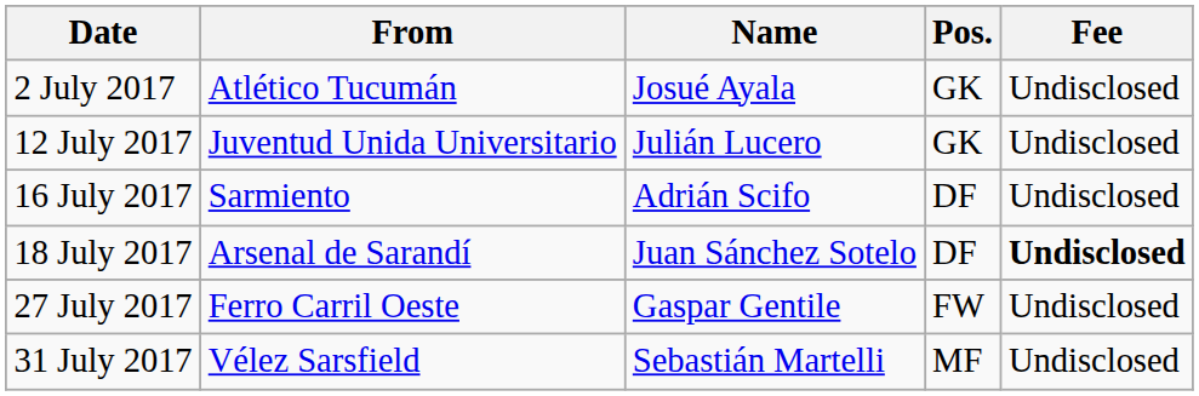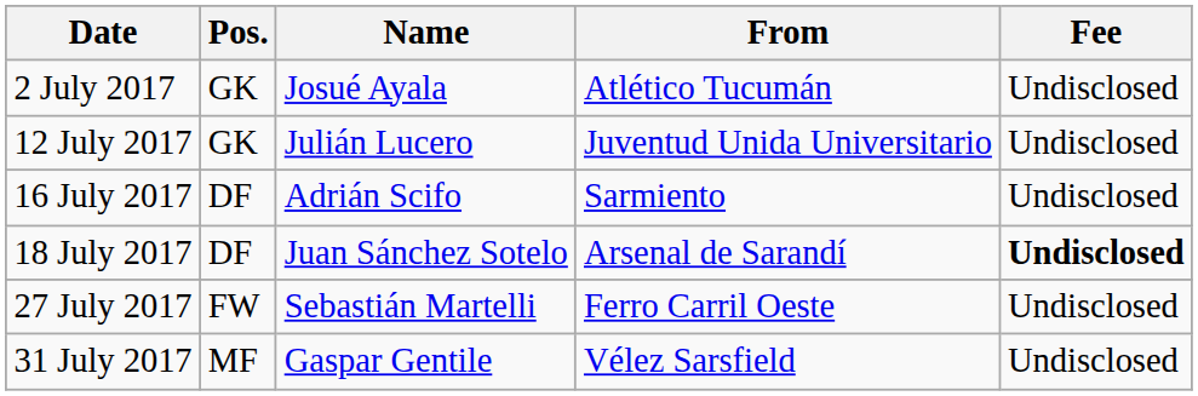 <table class="wikitable">
 <tr>
 <th>Date</th>
+<th>Pos.</th>
+<th>Name</th>
 <th>From</th>
-<th>Name</th>
-<th>Pos.</th>
 <th>Fee</th>
 </tr>
 <tr>
 <td>2 July 2017</td>
+<td>GK</td>
+<td> <a href='#'>Josué Ayala</a></td>
 <td> <a href='#'>Atlético Tucumán</a></td>
-<td> <a href='#'>Josué Ayala</a></td>
-<td>GK</td>
 <td>Undisclosed</td>
 </tr>
 <tr>
 <td>12 July 2017</td>
+<td>GK</td>
+<td> <a href='#'>Julián Lucero</a></td>
 <td> <a href='#'>Juventud Unida Universitario</a></td>
-<td> <a href='#'>Julián Lucero</a></td>
-<td>GK</td>
 <td>Undisclosed</td>
 </tr>
 <tr>
 <td>16 July 2017</td>
+<td>DF</td>
+<td> <a href='#'>Adrián Scifo</a></td>
 <td> <a href='#'>Sarmiento</a></td>
-<td> <a href='#'>Adrián Scifo</a></td>
-<td>DF</td>
 <td>Undisclosed</td>
 </tr>
 <tr>
 <td>18 July 2017</td>
+<td>DF</td>
+<td> <a href='#'>Juan Sánchez Sotelo</a></td>
 <td> <a href='#'>Arsenal de Sarandí</a></td>
-<td> <a href='#'>Juan Sánchez Sotelo</a></td>
-<td>DF</td>
 <td><strong>Undisclosed</strong></td>
 </tr>
 <tr>
 <td>27 July 2017</td>
+<td>FW</td>
+<td> <a href='#'>Sebastián Martelli</a></td>
 <td> <a href='#'>Ferro Carril Oeste</a></td>
-<td> <a href='#'>Gaspar Gentile</a></td>
-<td>FW</td>
 <td>Undisclosed</td>
 </tr>
 <tr>
 <td>31 July 2017</td>
+<td>MF</td>
+<td> <a href='#'>Gaspar Gentile</a></td>
 <td> <a href='#'>Vélez Sarsfield</a></td>
-<td> <a href='#'>Sebastián Martelli</a></td>
-<td>MF</td>
 <td>Undisclosed</td>
 </tr>
 </table>
